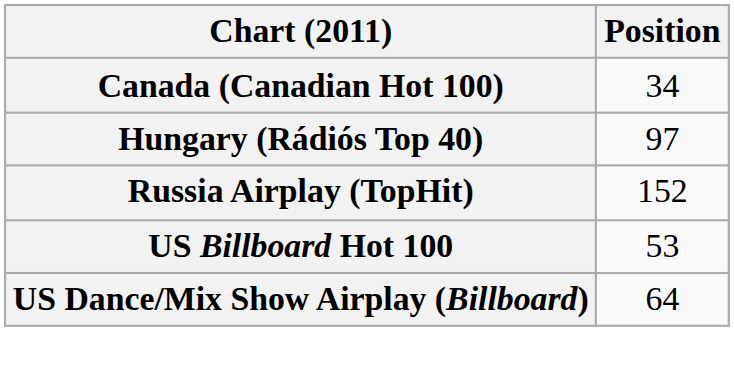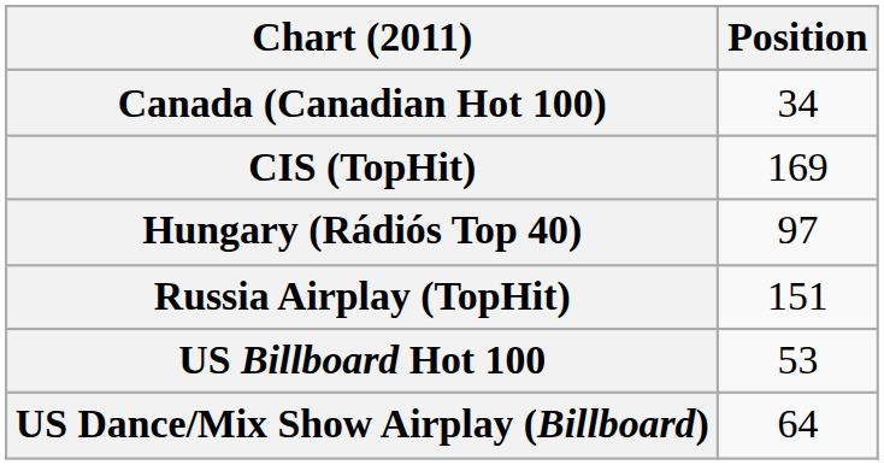 <table class="wikitable sortable plainrowheaders" style="text-align:center">
 <tr>
 <th scope="col">Chart (2011)</th>
 <th scope="col">Position</th>
 </tr>
 <tr>
 <th scope="row">Canada (Canadian Hot 100)<br></th>
 <td>34</td>
 </tr>
 <tr>
+<th scope="row">CIS (TopHit)</th>
+<td>169</td>
+</tr>
+<tr>
 <th scope="row">Hungary (Rádiós Top 40)</th>
 <td>97</td>
 </tr>
 <tr>
 <th scope="row">Russia Airplay (TopHit)</th>
-<td>152</td>
+<td>151</td>
 </tr>
 <tr>
 <th scope="row">US <em>Billboard</em> Hot 100</th>
 <td>53</td>
 </tr>
 <tr>
 <th scope="row">US Dance/Mix Show Airplay (<em>Billboard</em>)</th>
 <td>64</td>
 </tr>
 </table>
